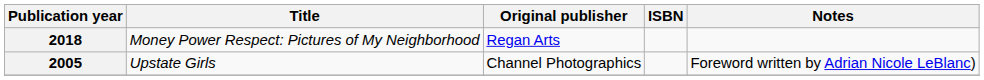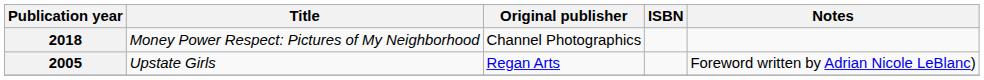 <table class="wikitable plainrowheaders sortable">
 <tr>
 <th scope="col">Publication year</th>
 <th scope="col">Title</th>
 <th scope="col">Original publisher</th>
 <th scope="col">ISBN</th>
 <th scope="col" class="unsortable">Notes</th>
 </tr>
 <tr>
 <th scope="row">2018</th>
 <td><em>Money Power Respect: Pictures of My Neighborhood</em></td>
-<td><a href='#'>Regan Arts</a></td>
+<td>Channel Photographics</td>
 <td></td>
 <td></td>
 </tr>
 <tr>
 <th scope="row">2005</th>
 <td><em>Upstate Girls</em></td>
-<td>Channel Photographics</td>
+<td><a href='#'>Regan Arts</a></td>
 <td></td>
 <td>Foreword written by <a href='#'>Adrian Nicole LeBlanc</a>)</td>
 </tr>
 <tr>
 </tr>
 </table>
